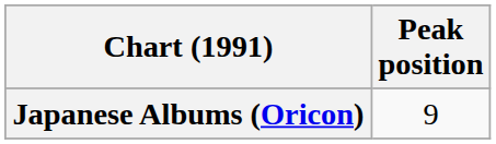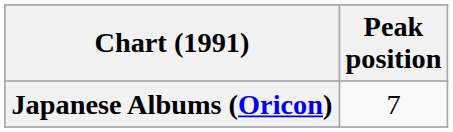 <table class="wikitable plainrowheaders" style="text-align:center">
 <tr>
 <th scope="col">Chart (1991)</th>
 <th scope="col">Peak<br> position</th>
 </tr>
 <tr>
 <th scope="row">Japanese Albums (<a href='#'>Oricon</a>)</th>
-<td>9</td>
+<td>7</td>
 </tr>
 </table>
